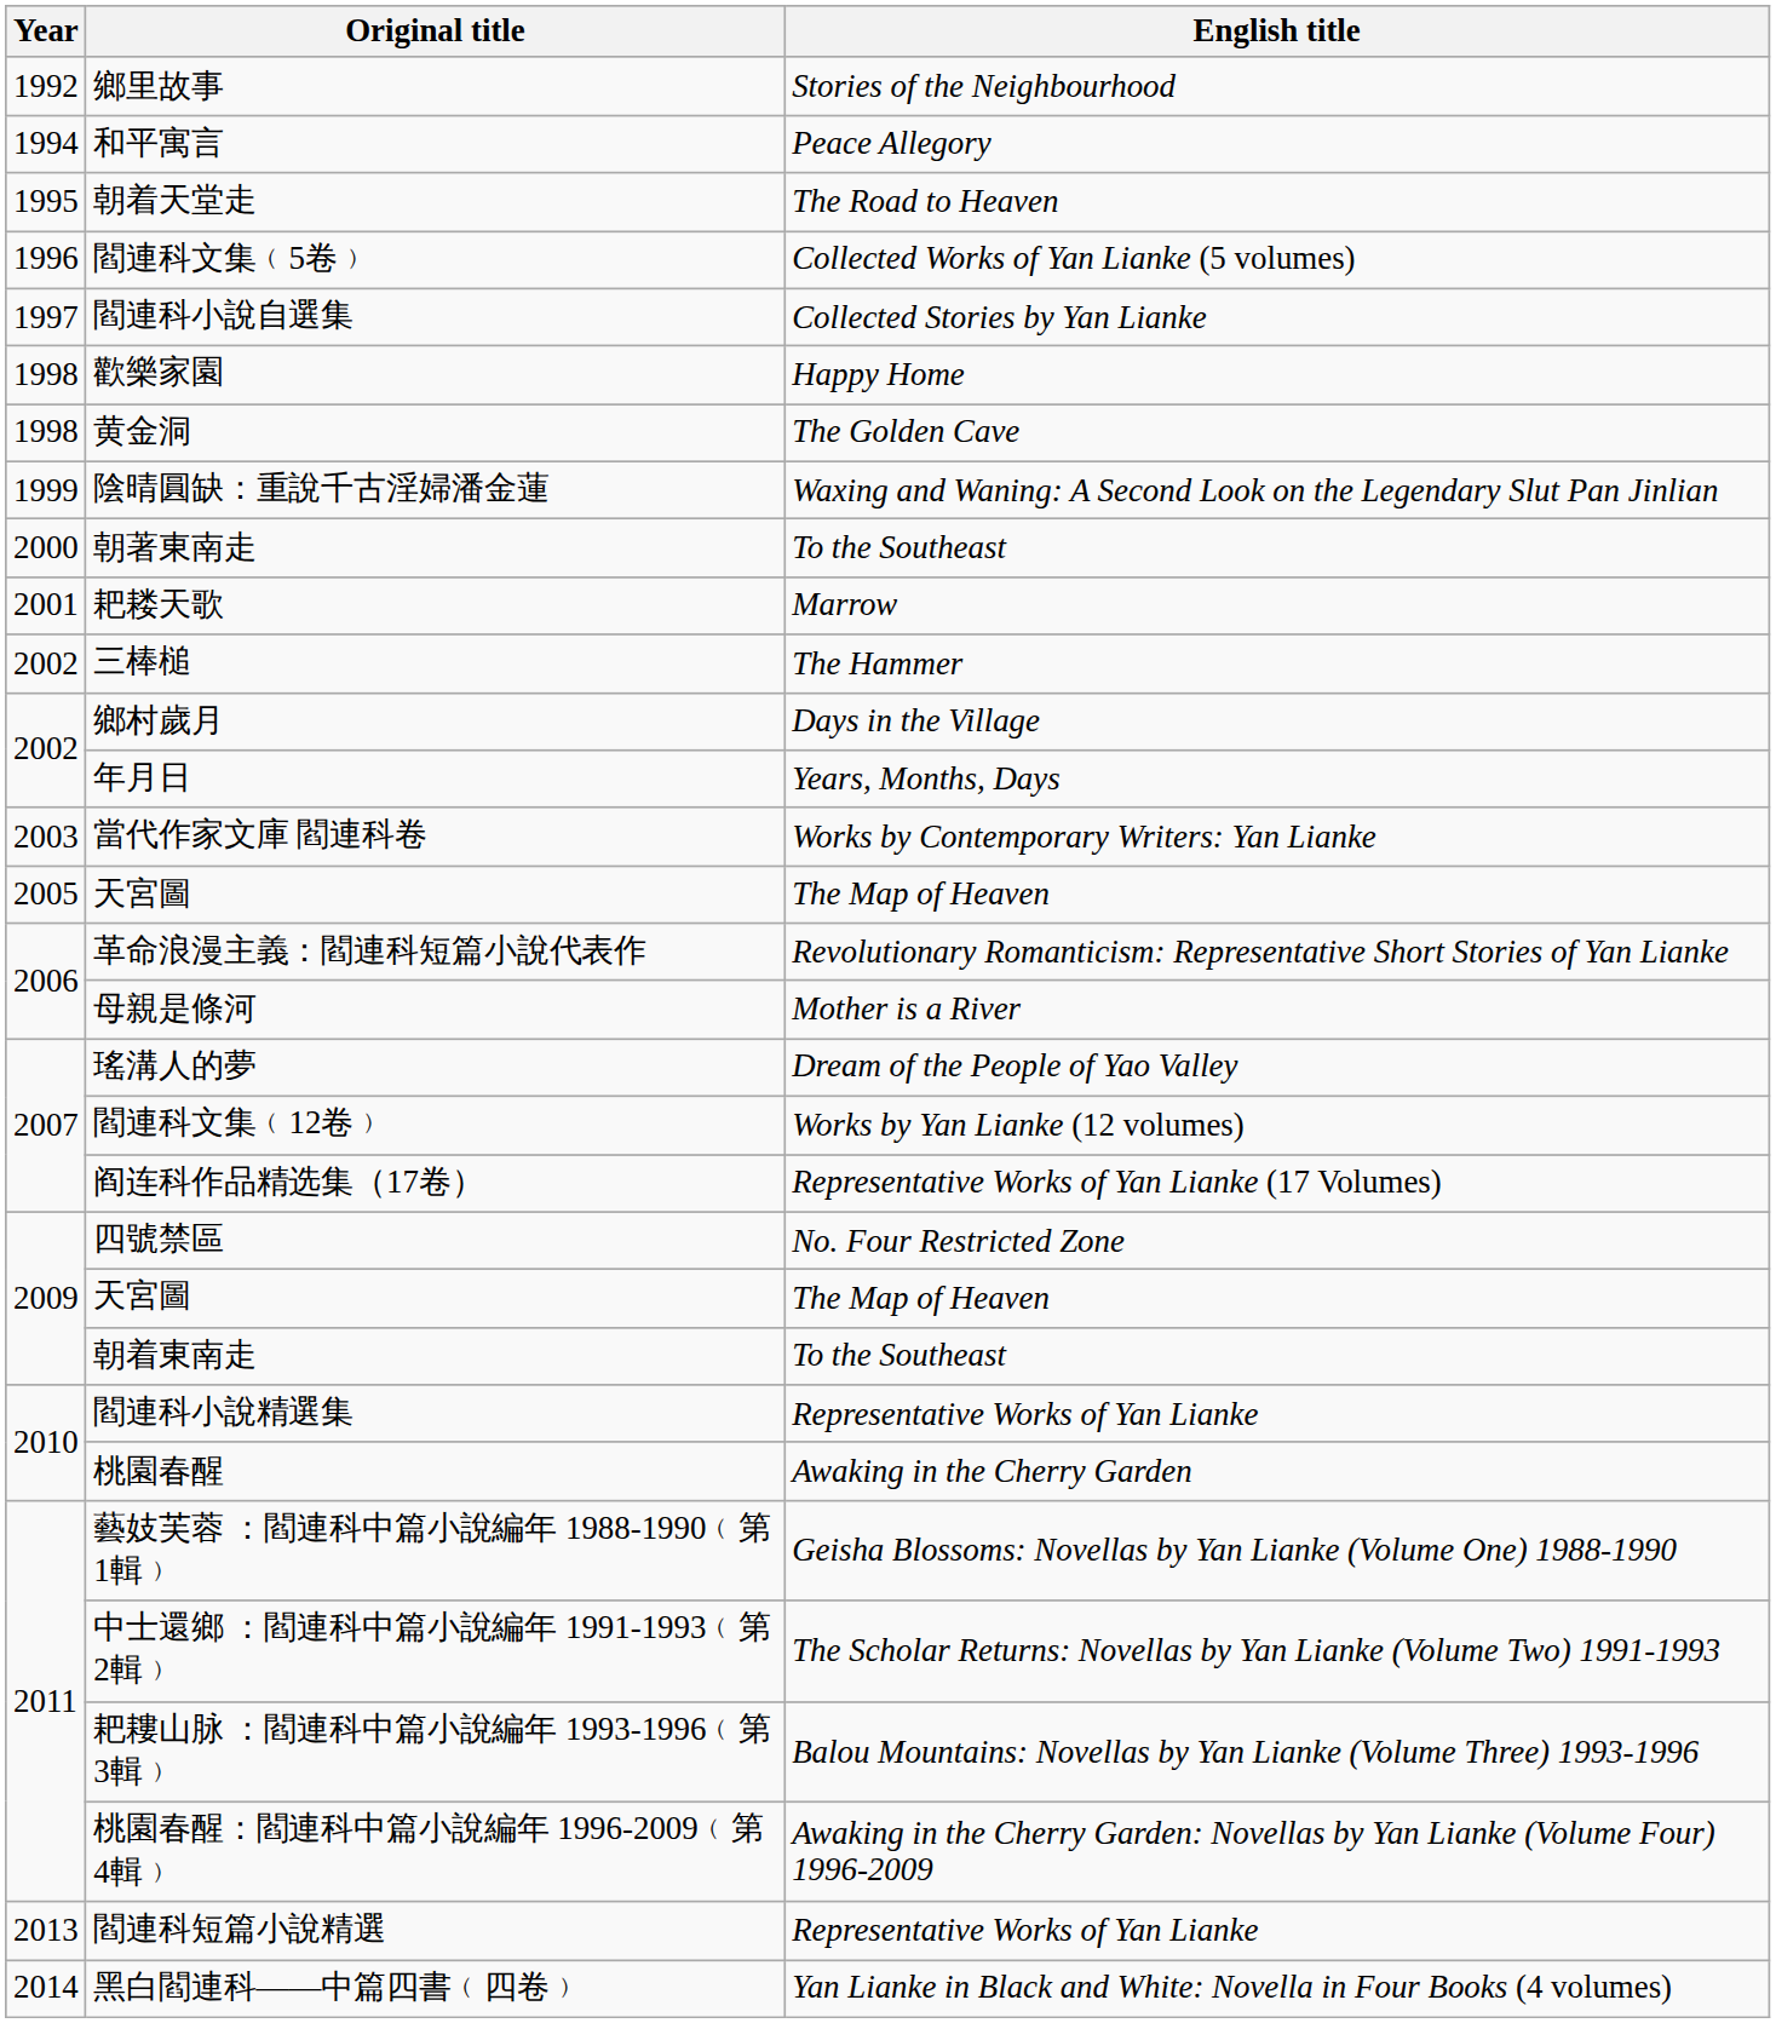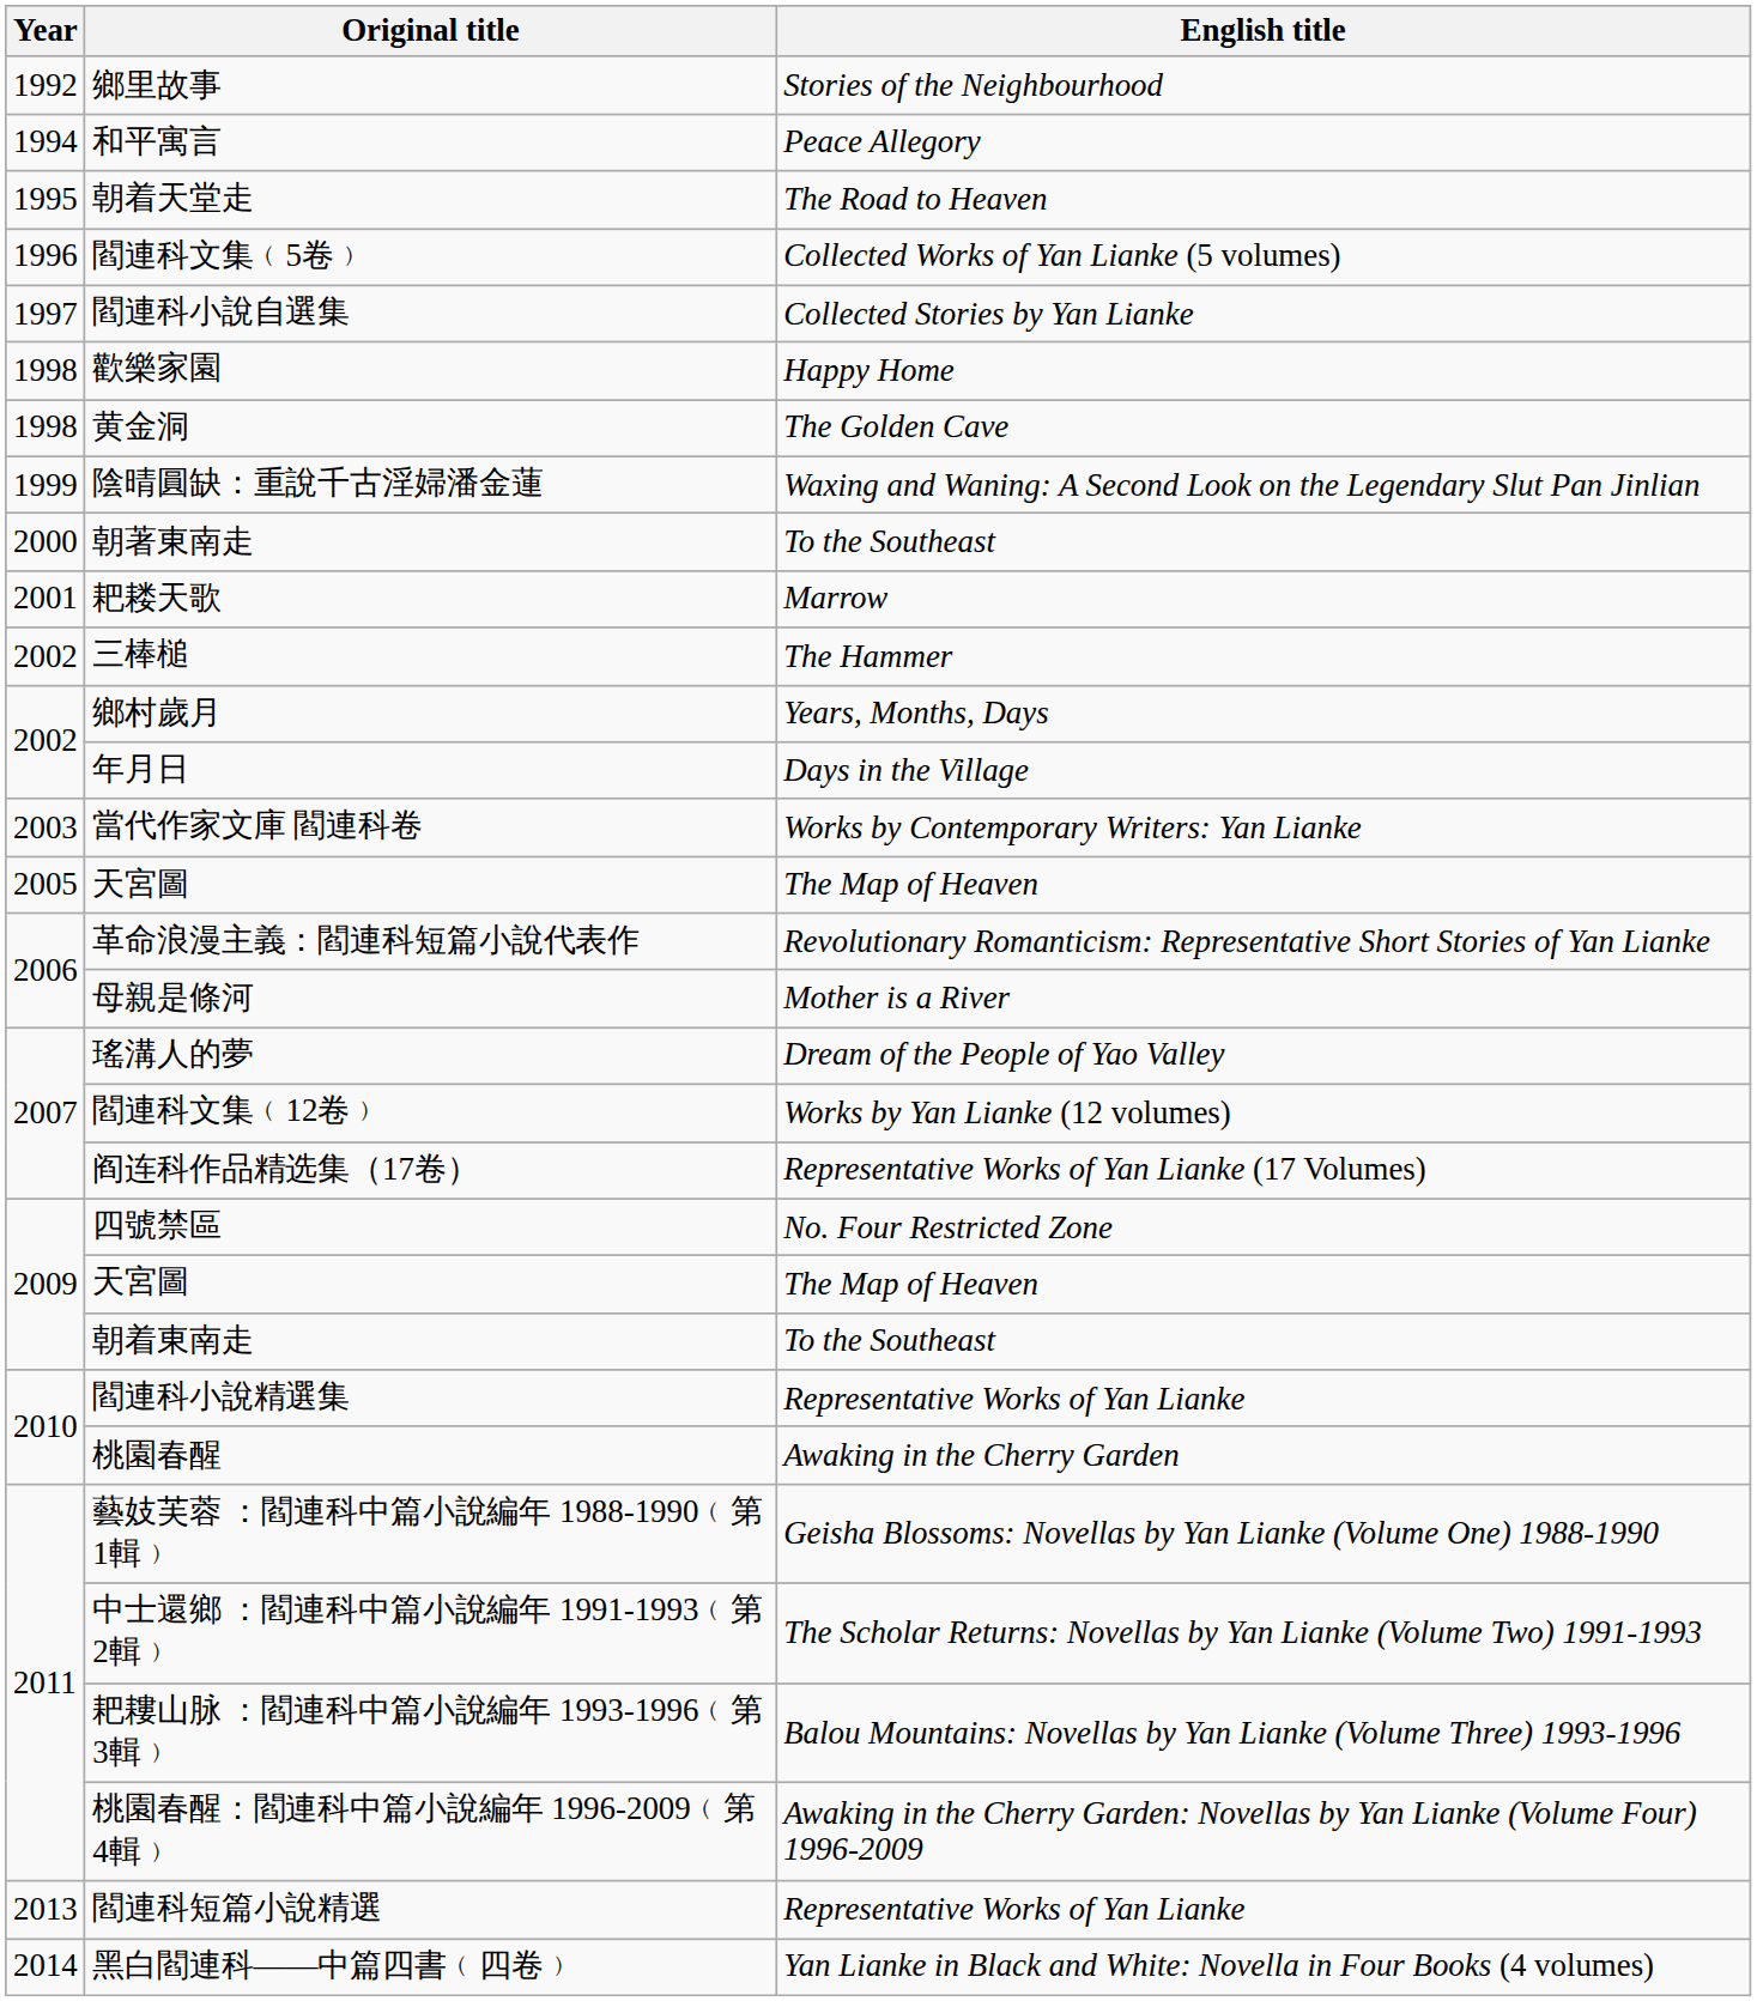 <table class="wikitable">
 <tr>
 <th>Year</th>
 <th>Original title</th>
 <th>English title</th>
 </tr>
 <tr>
 <td>1992</td>
 <td>鄉里故事</td>
 <td><em>Stories of the Neighbourhood</em></td>
 </tr>
 <tr>
 <td>1994</td>
 <td>和平寓言</td>
 <td><em>Peace Allegory</em></td>
 </tr>
 <tr>
 <td>1995</td>
 <td>朝着天堂走</td>
 <td><em>The Road to Heaven</em></td>
 </tr>
 <tr>
 <td>1996</td>
 <td>閻連科文集﹙5卷﹚</td>
 <td><em>Collected Works of Yan Lianke</em> (5 volumes)</td>
 </tr>
 <tr>
 <td>1997</td>
 <td>閻連科小說自選集</td>
 <td><em>Collected Stories by Yan Lianke</em></td>
 </tr>
 <tr>
 <td>1998</td>
 <td>歡樂家園</td>
 <td><em>Happy Home</em></td>
 </tr>
 <tr>
 <td>1998</td>
 <td>黄金洞</td>
 <td><em>The Golden Cave</em></td>
 </tr>
 <tr>
 <td>1999</td>
 <td>陰晴圓缺：重說千古淫婦潘金蓮</td>
 <td><em>Waxing and Waning: A Second Look on the Legendary Slut Pan Jinlian</em></td>
 </tr>
 <tr>
 <td>2000</td>
 <td>朝著東南走</td>
 <td><em>To the Southeast</em></td>
 </tr>
 <tr>
 <td>2001</td>
 <td>耙耧天歌</td>
 <td><em>Marrow</em></td>
 </tr>
 <tr>
 <td>2002</td>
 <td>三棒槌</td>
 <td><em>The Hammer</em></td>
 </tr>
 <tr>
 <td rowspan="2">2002</td>
 <td>鄉村歲月</td>
-<td><em>Days in the Village</em></td>
+<td><em>Years, Months, Days</em></td>
 </tr>
 <tr>
 <td>年月日</td>
-<td><em>Years, Months, Days</em></td>
+<td><em>Days in the Village</em></td>
 </tr>
 <tr>
 <td>2003</td>
 <td>當代作家文庫 閻連科卷</td>
 <td><em>Works by Contemporary Writers: Yan Lianke</em></td>
 </tr>
 <tr>
 <td>2005</td>
 <td>天宮圖</td>
 <td><em>The Map of Heaven</em></td>
 </tr>
 <tr>
 <td rowspan="2">2006</td>
 <td>革命浪漫主義：閻連科短篇小說代表作</td>
 <td><em>Revolutionary Romanticism: Representative Short Stories of Yan Lianke</em></td>
 </tr>
 <tr>
 <td>母親是條河</td>
 <td><em>Mother is a River</em></td>
 </tr>
 <tr>
 <td rowspan="3">2007</td>
 <td>瑤溝人的夢</td>
 <td><em>Dream of the People of Yao Valley</em></td>
 </tr>
 <tr>
 <td>閻連科文集﹙12卷﹚</td>
 <td><em>Works by Yan Lianke</em> (12 volumes)</td>
 </tr>
 <tr>
 <td>阎连科作品精选集（17卷）</td>
 <td><em>Representative Works of Yan Lianke</em> (17 Volumes)</td>
 </tr>
 <tr>
 <td rowspan="3">2009</td>
 <td>四號禁區</td>
 <td><em>No. Four Restricted Zone</em></td>
 </tr>
 <tr>
 <td>天宮圖</td>
 <td><em>The Map of Heaven</em></td>
 </tr>
 <tr>
 <td>朝着東南走</td>
 <td><em>To the Southeast</em></td>
 </tr>
 <tr>
 <td rowspan="2">2010</td>
 <td>閻連科小說精選集</td>
 <td><em>Representative Works of Yan Lianke</em></td>
 </tr>
 <tr>
 <td>桃園春醒</td>
 <td><em>Awaking in the Cherry Garden</em></td>
 </tr>
 <tr>
 <td rowspan="4">2011</td>
 <td>藝妓芙蓉 ：閻連科中篇小說編年 1988-1990﹙第1輯﹚</td>
 <td><em>Geisha Blossoms: Novellas by Yan Lianke (Volume One) 1988-1990</em></td>
 </tr>
 <tr>
 <td>中士還鄉 ：閻連科中篇小說編年 1991-1993﹙第2輯﹚</td>
 <td><em>The Scholar Returns: Novellas by Yan Lianke (Volume Two) 1991-1993</em></td>
 </tr>
 <tr>
 <td>耙耬山脉 ：閻連科中篇小說編年 1993-1996﹙第3輯﹚</td>
 <td><em>Balou Mountains: Novellas by Yan Lianke (Volume Three) 1993-1996</em></td>
 </tr>
 <tr>
 <td>桃園春醒：閻連科中篇小說編年 1996-2009﹙第4輯﹚</td>
 <td><em>Awaking in the Cherry Garden: Novellas by Yan Lianke</em> <em>(Volume Four) 1996-2009</em></td>
 </tr>
 <tr>
 <td>2013</td>
 <td>閻連科短篇小說精選</td>
 <td><em>Representative Works of Yan Lianke</em></td>
 </tr>
 <tr>
 <td>2014</td>
 <td>黑白閻連科——中篇四書﹙四卷﹚</td>
 <td><em>Yan Lianke in Black and White: Novella in Four Books</em> (4 volumes)</td>
 </tr>
 </table>
